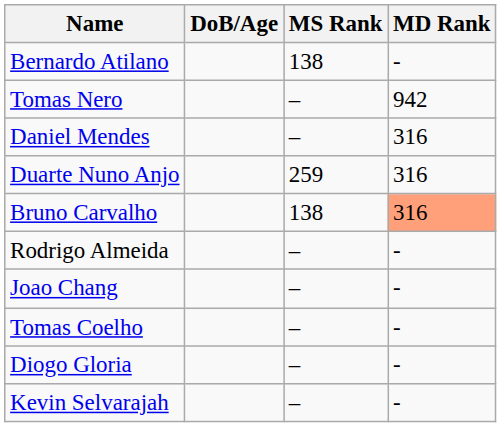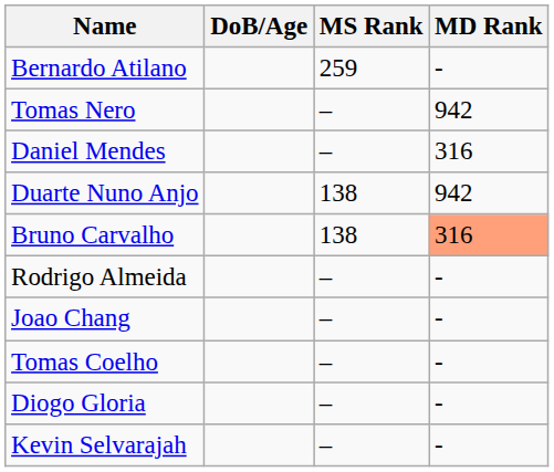 <table class="wikitable" style="text-align: left; font-size:95%;">
 <tr>
 <th>Name</th>
 <th>DoB/Age</th>
 <th>MS Rank</th>
 <th>MD Rank</th>
 </tr>
 <tr>
 <td><a href='#'>Bernardo Atilano</a></td>
 <td></td>
-<td>138</td>
+<td>259</td>
 <td>-</td>
 </tr>
 <tr>
 <td><a href='#'>Tomas Nero</a></td>
 <td></td>
 <td>–</td>
 <td>942</td>
 </tr>
 <tr>
 <td><a href='#'>Daniel Mendes</a></td>
 <td></td>
 <td>–</td>
 <td>316</td>
 </tr>
 <tr>
 <td><a href='#'>Duarte Nuno Anjo</a></td>
 <td></td>
-<td>259</td>
-<td>316</td>
+<td>138</td>
+<td>942</td>
 </tr>
 <tr>
 <td><a href='#'>Bruno Carvalho</a></td>
 <td></td>
 <td>138</td>
 <td style="background: lightsalmon;">316</td>
 </tr>
 <tr>
 <td>Rodrigo Almeida</td>
 <td></td>
 <td>–</td>
 <td>-</td>
 </tr>
 <tr>
 <td><a href='#'>Joao Chang</a></td>
 <td></td>
 <td>–</td>
 <td>-</td>
 </tr>
 <tr>
 <td><a href='#'>Tomas Coelho</a></td>
 <td></td>
 <td>–</td>
 <td>-</td>
 </tr>
 <tr>
 <td><a href='#'>Diogo Gloria</a></td>
 <td></td>
 <td>–</td>
 <td>-</td>
 </tr>
 <tr>
 <td><a href='#'>Kevin Selvarajah</a></td>
 <td></td>
 <td>–</td>
 <td>-</td>
 </tr>
 </table>
